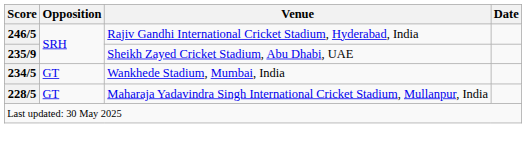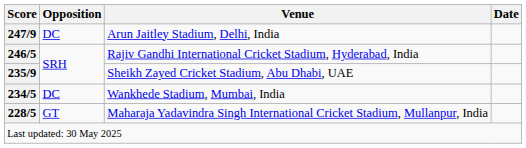 <table class="wikitable">
 <tr>
 <th><strong>Score</strong></th>
 <th><strong>Opposition</strong></th>
 <th><strong>Venue</strong></th>
 <th><strong>Date</strong></th>
+</tr>
+<tr>
+<th>247/9</th>
+<td><a href='#'>DC</a></td>
+<td><a href='#'>Arun Jaitley Stadium</a>, <a href='#'>Delhi</a>, India</td>
+<td></td>
 </tr>
 <tr>
 <th>246/5</th>
 <td rowspan=2><a href='#'>SRH</a></td>
 <td><a href='#'>Rajiv Gandhi International Cricket Stadium</a>, <a href='#'>Hyderabad</a>, India</td>
 <td></td>
 </tr>
 <tr>
 <th>235/9</th>
 <td><a href='#'>Sheikh Zayed Cricket Stadium</a>, <a href='#'>Abu Dhabi</a>, UAE</td>
 <td></td>
 </tr>
 <tr>
 <th>234/5</th>
-<td><a href='#'>GT</a></td>
+<td><a href='#'>DC</a></td>
 <td><a href='#'>Wankhede Stadium</a>, <a href='#'>Mumbai</a>, India</td>
 <td></td>
 </tr>
 <tr>
 <th>228/5</th>
 <td><a href='#'>GT</a></td>
 <td><a href='#'>Maharaja Yadavindra Singh International Cricket Stadium</a>, <a href='#'>Mullanpur</a>, India</td>
 <td></td>
 </tr>
 <tr class=sortbottom>
 <td colspan="4"><small>Last updated: 30 May 2025</small></td>
 </tr>
 </table>
